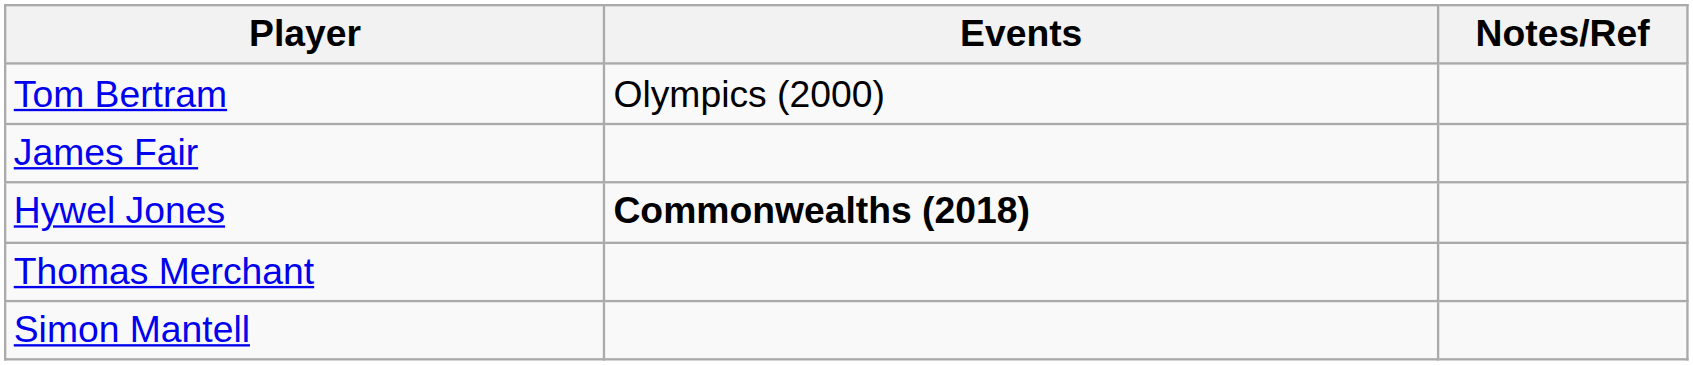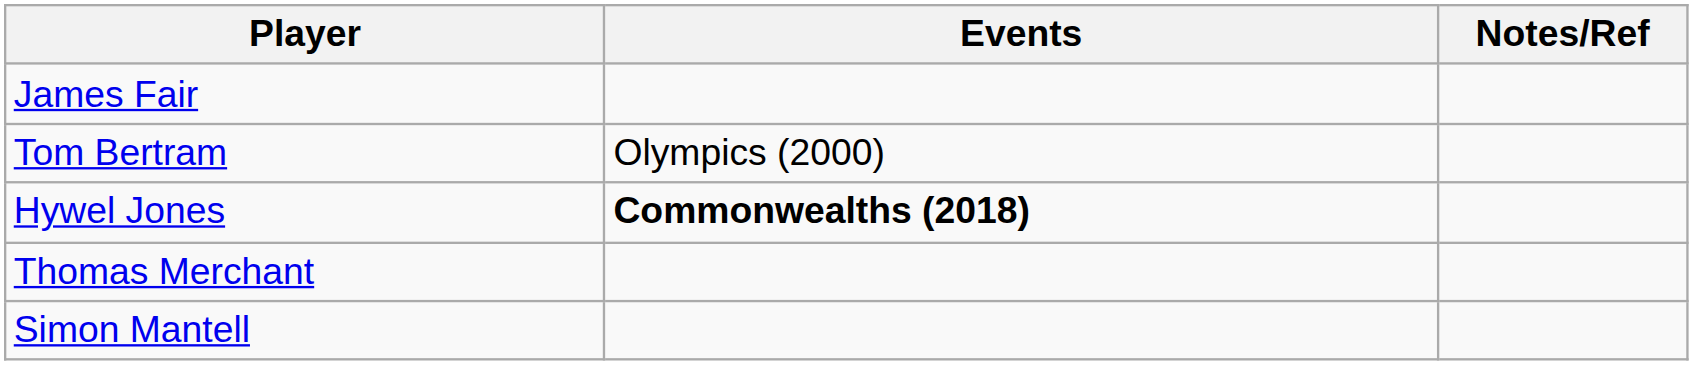 <table class="wikitable">
 <tr>
 <th width=250>Player</th>
 <th width=350>Events</th>
 <th width=100>Notes/Ref</th>
 </tr>
 <tr>
-<td> <a href='#'>Tom Bertram</a></td>
-<td>Olympics (2000)</td>
+<td> <a href='#'>James Fair</a></td>
+<td></td>
 <td></td>
 </tr>
 <tr>
-<td> <a href='#'>James Fair</a></td>
-<td></td>
+<td> <a href='#'>Tom Bertram</a></td>
+<td>Olympics (2000)</td>
 <td></td>
 </tr>
 <tr>
 <td> <a href='#'>Hywel Jones</a></td>
 <td><strong>Commonwealths (2018)</strong></td>
 <td></td>
 </tr>
 <tr>
 <td> <a href='#'>Thomas Merchant</a></td>
 <td></td>
 <td></td>
 </tr>
 <tr>
 <td> <a href='#'>Simon Mantell</a></td>
 <td></td>
 <td></td>
 </tr>
 </table>
